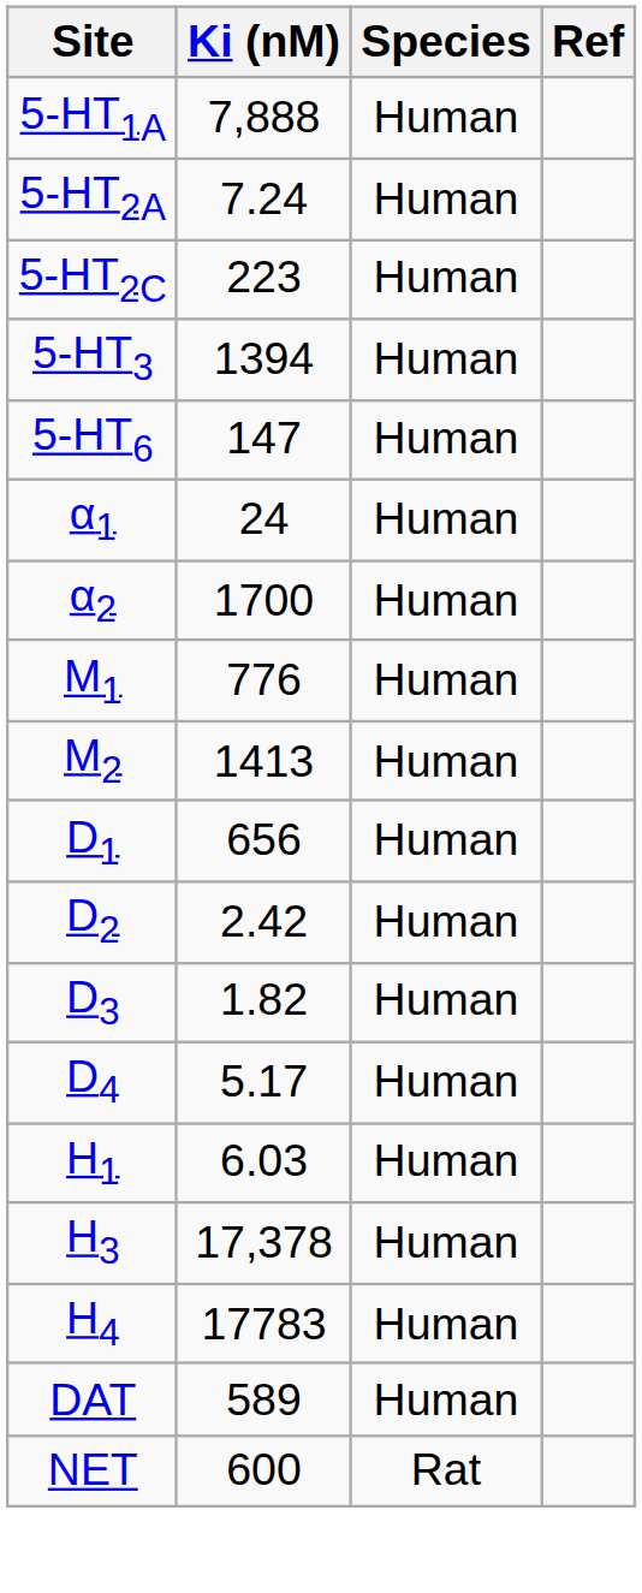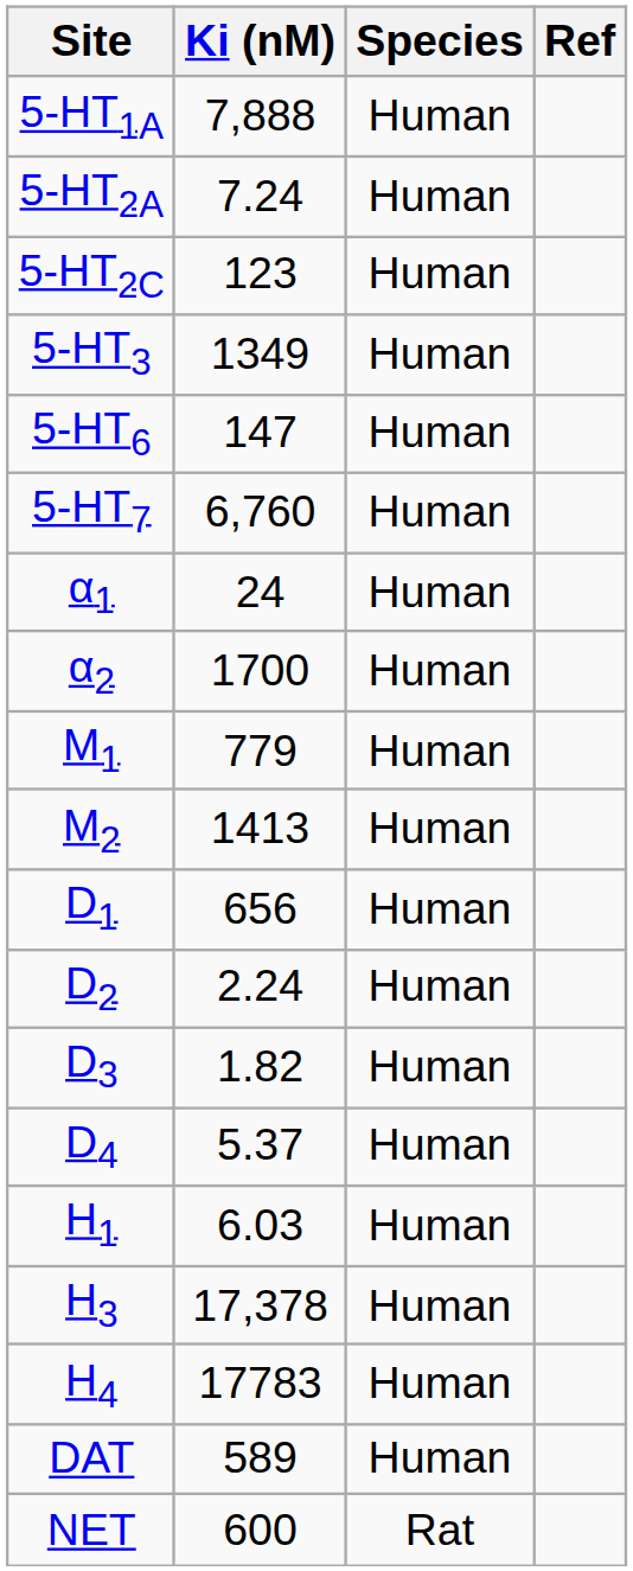 <table class="wikitable" style = "float: right; margin-left:15px; text-align:center">
 <tr>
 <th>Site</th>
 <th><a href='#'>Ki</a> (nM)</th>
 <th>Species</th>
 <th>Ref</th>
 </tr>
 <tr>
 <td><a href='#'>5-HT<sub>1A</sub></a></td>
 <td>7,888</td>
 <td>Human</td>
 <td></td>
 </tr>
 <tr>
 <td><a href='#'>5-HT<sub>2A</sub></a></td>
 <td>7.24</td>
 <td>Human</td>
 <td></td>
 </tr>
 <tr>
 <td><a href='#'>5-HT<sub>2C</sub></a></td>
-<td>223</td>
+<td>123</td>
 <td>Human</td>
 <td></td>
 </tr>
 <tr>
 <td><a href='#'>5-HT<sub>3</sub></a></td>
-<td>1394</td>
+<td>1349</td>
 <td>Human</td>
 <td></td>
 </tr>
 <tr>
 <td><a href='#'>5-HT<sub>6</sub></a></td>
 <td>147</td>
+<td>Human</td>
+<td></td>
+</tr>
+<tr>
+<td><a href='#'>5-HT<sub>7</sub></a></td>
+<td>6,760</td>
 <td>Human</td>
 <td></td>
 </tr>
 <tr>
 <td><a href='#'>α<sub>1</sub></a></td>
 <td>24</td>
 <td>Human</td>
 <td></td>
 </tr>
 <tr>
 <td><a href='#'>α<sub>2</sub></a></td>
 <td>1700</td>
 <td>Human</td>
 <td></td>
 </tr>
 <tr>
 <td><a href='#'>M<sub>1</sub></a></td>
-<td>776</td>
+<td>779</td>
 <td>Human</td>
 <td></td>
 </tr>
 <tr>
 <td><a href='#'>M<sub>2</sub></a></td>
 <td>1413</td>
 <td>Human</td>
 <td></td>
 </tr>
 <tr>
 <td><a href='#'>D<sub>1</sub></a></td>
 <td>656</td>
 <td>Human</td>
 <td></td>
 </tr>
 <tr>
 <td><a href='#'>D<sub>2</sub></a></td>
-<td>2.42</td>
+<td>2.24</td>
 <td>Human</td>
 <td></td>
 </tr>
 <tr>
 <td><a href='#'>D<sub>3</sub></a></td>
 <td>1.82</td>
 <td>Human</td>
 <td></td>
 </tr>
 <tr>
 <td><a href='#'>D<sub>4</sub></a></td>
-<td>5.17</td>
+<td>5.37</td>
 <td>Human</td>
 <td></td>
 </tr>
 <tr>
 <td><a href='#'>H<sub>1</sub></a></td>
 <td>6.03</td>
 <td>Human</td>
 <td></td>
 </tr>
 <tr>
 <td><a href='#'>H<sub>3</sub></a></td>
 <td>17,378</td>
 <td>Human</td>
 <td></td>
 </tr>
 <tr>
 <td><a href='#'>H<sub>4</sub></a></td>
 <td>17783</td>
 <td>Human</td>
 <td></td>
 </tr>
 <tr>
 <td><a href='#'>DAT</a></td>
 <td>589</td>
 <td>Human</td>
 <td></td>
 </tr>
 <tr>
 <td><a href='#'>NET</a></td>
 <td>600</td>
 <td>Rat</td>
 <td></td>
 </tr>
 </table>
